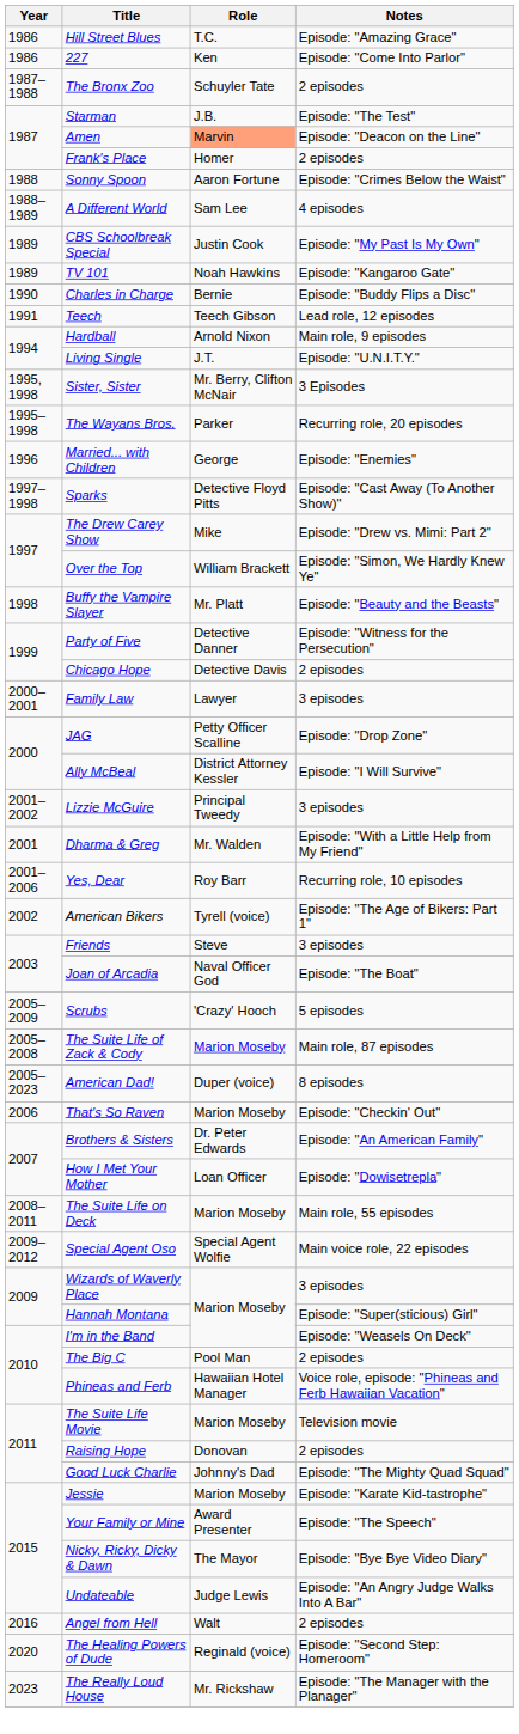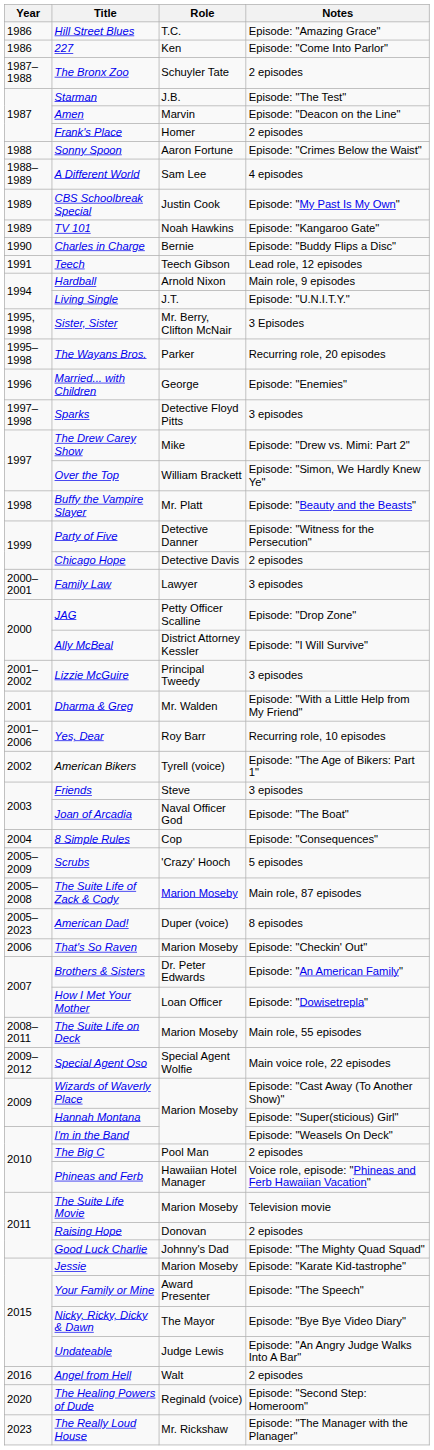 <table class="wikitable sortable">
 <tr>
 <th>Year</th>
 <th>Title</th>
 <th>Role</th>
 <th class="unsortable">Notes</th>
 </tr>
 <tr>
 <td>1986</td>
 <td><em><a href='#'>Hill Street Blues</a></em></td>
 <td>T.C.</td>
 <td>Episode: "Amazing Grace"</td>
 </tr>
 <tr>
 <td>1986</td>
 <td><em><a href='#'>227</a></em></td>
 <td>Ken</td>
 <td>Episode: "Come Into Parlor"</td>
 </tr>
 <tr>
 <td>1987–1988</td>
 <td><em><a href='#'>The Bronx Zoo</a></em></td>
 <td>Schuyler Tate</td>
 <td>2 episodes</td>
 </tr>
 <tr>
 <td rowspan="3">1987</td>
 <td><em><a href='#'>Starman</a></em></td>
 <td>J.B.</td>
 <td>Episode: "The Test"</td>
 </tr>
 <tr>
 <td><em><a href='#'>Amen</a></em></td>
-<td style="background: lightsalmon;">Marvin</td>
+<td>Marvin</td>
 <td>Episode: "Deacon on the Line"</td>
 </tr>
 <tr>
 <td><em><a href='#'>Frank's Place</a></em></td>
 <td>Homer</td>
 <td>2 episodes</td>
 </tr>
 <tr>
 <td>1988</td>
 <td><em><a href='#'>Sonny Spoon</a></em></td>
 <td>Aaron Fortune</td>
 <td>Episode: "Crimes Below the Waist"</td>
 </tr>
 <tr>
 <td>1988–1989</td>
 <td><em><a href='#'>A Different World</a></em></td>
 <td>Sam Lee</td>
 <td>4 episodes</td>
 </tr>
 <tr>
 <td>1989</td>
 <td><em><a href='#'>CBS Schoolbreak Special</a></em></td>
 <td>Justin Cook</td>
 <td>Episode: "<a href='#'>My Past Is My Own</a>"</td>
 </tr>
 <tr>
 <td>1989</td>
 <td><em><a href='#'>TV 101</a></em></td>
 <td>Noah Hawkins</td>
 <td>Episode: "Kangaroo Gate"</td>
 </tr>
 <tr>
 <td>1990</td>
 <td><em><a href='#'>Charles in Charge</a></em></td>
 <td>Bernie</td>
 <td>Episode: "Buddy Flips a Disc"</td>
 </tr>
 <tr>
 <td>1991</td>
 <td><em><a href='#'>Teech</a></em></td>
 <td>Teech Gibson</td>
 <td>Lead role, 12 episodes</td>
 </tr>
 <tr>
 <td rowspan="2">1994</td>
 <td><em><a href='#'>Hardball</a></em></td>
 <td>Arnold Nixon</td>
 <td>Main role, 9 episodes</td>
 </tr>
 <tr>
 <td><em><a href='#'>Living Single</a></em></td>
 <td>J.T.</td>
 <td>Episode: "U.N.I.T.Y."</td>
 </tr>
 <tr>
 <td>1995, 1998</td>
 <td><em><a href='#'>Sister, Sister</a></em></td>
 <td>Mr. Berry, Clifton McNair</td>
 <td>3 Episodes</td>
 </tr>
 <tr>
 <td>1995–1998</td>
 <td><em><a href='#'>The Wayans Bros.</a></em></td>
 <td>Parker</td>
 <td>Recurring role, 20 episodes</td>
 </tr>
 <tr>
 <td>1996</td>
 <td><em><a href='#'>Married... with Children</a></em></td>
 <td>George</td>
 <td>Episode: "Enemies"</td>
 </tr>
 <tr>
 <td>1997–1998</td>
 <td><em><a href='#'>Sparks</a></em></td>
 <td>Detective Floyd Pitts</td>
-<td>Episode: "Cast Away (To Another Show)"</td>
+<td>3 episodes</td>
 </tr>
 <tr>
 <td rowspan="2">1997</td>
 <td><em><a href='#'>The Drew Carey Show</a></em></td>
 <td>Mike</td>
 <td>Episode: "Drew vs. Mimi: Part 2"</td>
 </tr>
 <tr>
 <td><em><a href='#'>Over the Top</a></em></td>
 <td>William Brackett</td>
 <td>Episode: "Simon, We Hardly Knew Ye"</td>
 </tr>
 <tr>
 <td>1998</td>
 <td><em><a href='#'>Buffy the Vampire Slayer</a></em></td>
 <td>Mr. Platt</td>
 <td>Episode: "<a href='#'>Beauty and the Beasts</a>"</td>
 </tr>
 <tr>
 <td rowspan="2">1999</td>
 <td><em><a href='#'>Party of Five</a></em></td>
 <td>Detective Danner</td>
 <td>Episode: "Witness for the Persecution"</td>
 </tr>
 <tr>
 <td><em><a href='#'>Chicago Hope</a></em></td>
 <td>Detective Davis</td>
 <td>2 episodes</td>
 </tr>
 <tr>
 <td>2000–2001</td>
 <td><em><a href='#'>Family Law</a></em></td>
 <td>Lawyer</td>
 <td>3 episodes</td>
 </tr>
 <tr>
 <td rowspan="2">2000</td>
 <td><em><a href='#'>JAG</a></em></td>
 <td>Petty Officer Scalline</td>
 <td>Episode: "Drop Zone"</td>
 </tr>
 <tr>
 <td><em><a href='#'>Ally McBeal</a></em></td>
 <td>District Attorney Kessler</td>
 <td>Episode: "I Will Survive"</td>
 </tr>
 <tr>
 <td>2001–2002</td>
 <td><em><a href='#'>Lizzie McGuire</a></em></td>
 <td>Principal Tweedy</td>
 <td>3 episodes</td>
 </tr>
 <tr>
 <td>2001</td>
 <td><em><a href='#'>Dharma & Greg</a></em></td>
 <td>Mr. Walden</td>
 <td>Episode: "With a Little Help from My Friend"</td>
 </tr>
 <tr>
 <td>2001–2006</td>
 <td><em><a href='#'>Yes, Dear</a></em></td>
 <td>Roy Barr</td>
 <td>Recurring role, 10 episodes</td>
 </tr>
 <tr>
 <td>2002</td>
 <td><em>American Bikers</em></td>
 <td>Tyrell (voice)</td>
 <td>Episode: "The Age of Bikers: Part 1"</td>
 </tr>
 <tr>
 <td rowspan="2">2003</td>
 <td><em><a href='#'>Friends</a></em></td>
 <td>Steve</td>
 <td>3 episodes</td>
 </tr>
 <tr>
 <td><em><a href='#'>Joan of Arcadia</a></em></td>
 <td>Naval Officer God</td>
 <td>Episode: "The Boat"</td>
 </tr>
 <tr>
+<td>2004</td>
+<td><em><a href='#'>8 Simple Rules</a></em></td>
+<td>Cop</td>
+<td>Episode: "Consequences"</td>
+</tr>
+<tr>
 <td>2005–2009</td>
 <td><em><a href='#'>Scrubs</a></em></td>
 <td>'Crazy' Hooch</td>
 <td>5 episodes</td>
 </tr>
 <tr>
 <td>2005–2008</td>
 <td><em><a href='#'>The Suite Life of Zack & Cody</a></em></td>
 <td><a href='#'>Marion Moseby</a></td>
 <td>Main role, 87 episodes</td>
 </tr>
 <tr>
 <td>2005–2023</td>
 <td><em><a href='#'>American Dad!</a></em></td>
 <td>Duper (voice)</td>
 <td>8 episodes</td>
 </tr>
 <tr>
 <td>2006</td>
 <td><em><a href='#'>That's So Raven</a></em></td>
 <td>Marion Moseby</td>
 <td>Episode: "Checkin' Out"</td>
 </tr>
 <tr>
 <td rowspan="2">2007</td>
 <td><em><a href='#'>Brothers & Sisters</a></em></td>
 <td>Dr. Peter Edwards</td>
 <td>Episode: "<a href='#'>An American Family</a>"</td>
 </tr>
 <tr>
 <td><em><a href='#'>How I Met Your Mother</a></em></td>
 <td>Loan Officer</td>
 <td>Episode: "<a href='#'>Dowisetrepla</a>"</td>
 </tr>
 <tr>
 <td>2008–2011</td>
 <td><em><a href='#'>The Suite Life on Deck</a></em></td>
 <td>Marion Moseby</td>
 <td>Main role, 55 episodes</td>
 </tr>
 <tr>
 <td>2009–2012</td>
 <td><em><a href='#'>Special Agent Oso</a></em></td>
 <td>Special Agent Wolfie</td>
 <td>Main voice role, 22 episodes</td>
 </tr>
 <tr>
 <td rowspan="2">2009</td>
 <td><em><a href='#'>Wizards of Waverly Place</a></em></td>
 <td rowspan="3">Marion Moseby</td>
-<td>3 episodes</td>
+<td>Episode: "Cast Away (To Another Show)"</td>
 </tr>
 <tr>
 <td><em><a href='#'>Hannah Montana</a></em></td>
 <td>Episode: "Super(sticious) Girl"</td>
 </tr>
 <tr>
 <td rowspan="3">2010</td>
 <td><em><a href='#'>I'm in the Band</a></em></td>
 <td>Episode: "Weasels On Deck"</td>
 </tr>
 <tr>
 <td><em><a href='#'>The Big C</a></em></td>
 <td>Pool Man</td>
 <td>2 episodes</td>
 </tr>
 <tr>
 <td><em><a href='#'>Phineas and Ferb</a></em></td>
 <td>Hawaiian Hotel Manager</td>
 <td>Voice role, episode: "<a href='#'>Phineas and Ferb Hawaiian Vacation</a>"</td>
 </tr>
 <tr>
 <td rowspan="3">2011</td>
 <td><em><a href='#'>The Suite Life Movie</a></em></td>
 <td>Marion Moseby</td>
 <td>Television movie</td>
 </tr>
 <tr>
 <td><em><a href='#'>Raising Hope</a></em></td>
 <td>Donovan</td>
 <td>2 episodes</td>
 </tr>
 <tr>
 <td><em><a href='#'>Good Luck Charlie</a></em></td>
 <td>Johnny's Dad</td>
 <td>Episode: "The Mighty Quad Squad"</td>
 </tr>
 <tr>
 <td rowspan="4">2015</td>
 <td><em><a href='#'>Jessie</a></em></td>
 <td>Marion Moseby</td>
 <td>Episode: "Karate Kid-tastrophe"</td>
 </tr>
 <tr>
 <td><em><a href='#'>Your Family or Mine</a></em></td>
 <td>Award Presenter</td>
 <td>Episode: "The Speech"</td>
 </tr>
 <tr>
 <td><em><a href='#'>Nicky, Ricky, Dicky & Dawn</a></em></td>
 <td>The Mayor</td>
 <td>Episode: "Bye Bye Video Diary"</td>
 </tr>
 <tr>
 <td><em><a href='#'>Undateable</a></em></td>
 <td>Judge Lewis</td>
 <td>Episode: "An Angry Judge Walks Into A Bar"</td>
 </tr>
 <tr>
 <td>2016</td>
 <td><em><a href='#'>Angel from Hell</a></em></td>
 <td>Walt</td>
 <td>2 episodes</td>
 </tr>
 <tr>
 <td>2020</td>
 <td><em><a href='#'>The Healing Powers of Dude</a></em></td>
 <td>Reginald (voice)</td>
 <td>Episode: "Second Step: Homeroom"</td>
 </tr>
 <tr>
 <td>2023</td>
 <td><em><a href='#'>The Really Loud House</a></em></td>
 <td>Mr. Rickshaw</td>
 <td>Episode: "The Manager with the Planager"</td>
 </tr>
 </table>
